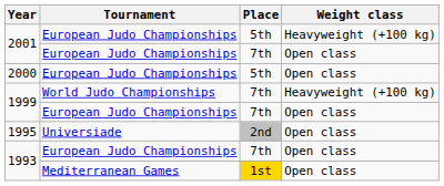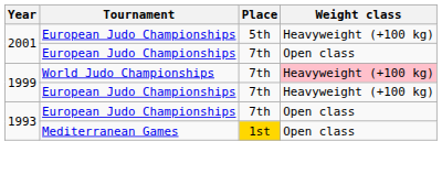 <table class=wikitable>
 <tr>
 <th>Year</th>
 <th>Tournament</th>
 <th>Place</th>
 <th>Weight class</th>
 </tr>
 <tr>
 <td rowspan=2>2001</td>
 <td><a href='#'>European Judo Championships</a></td>
 <td align="center">5th</td>
 <td>Heavyweight (+100 kg)</td>
 </tr>
 <tr>
 <td><a href='#'>European Judo Championships</a></td>
 <td align="center">7th</td>
 <td>Open class</td>
 </tr>
 <tr>
-<td>2000</td>
-<td><a href='#'>European Judo Championships</a></td>
-<td align="center">5th</td>
-<td>Open class</td>
-</tr>
-<tr>
 <td rowspan=2>1999</td>
 <td><a href='#'>World Judo Championships</a></td>
 <td align="center">7th</td>
-<td>Heavyweight (+100 kg)</td>
+<td style="background: pink;">Heavyweight (+100 kg)</td>
 </tr>
 <tr>
 <td><a href='#'>European Judo Championships</a></td>
 <td align="center">7th</td>
-<td>Open class</td>
-</tr>
-<tr>
-<td>1995</td>
-<td><a href='#'>Universiade</a></td>
-<td bgcolor="silver" align="center">2nd</td>
-<td>Open class</td>
+<td>Heavyweight (+100 kg)</td>
 </tr>
 <tr>
 <td rowspan=2>1993</td>
 <td><a href='#'>European Judo Championships</a></td>
 <td align="center">7th</td>
 <td>Open class</td>
 </tr>
 <tr>
 <td><a href='#'>Mediterranean Games</a></td>
 <td bgcolor="gold" align="center">1st</td>
 <td>Open class</td>
 </tr>
 </table>
